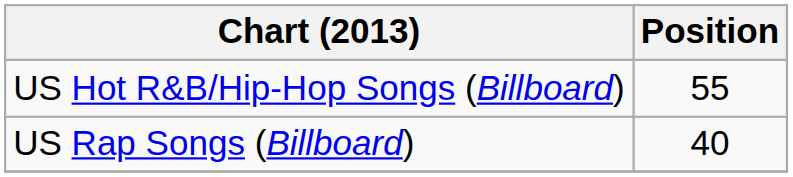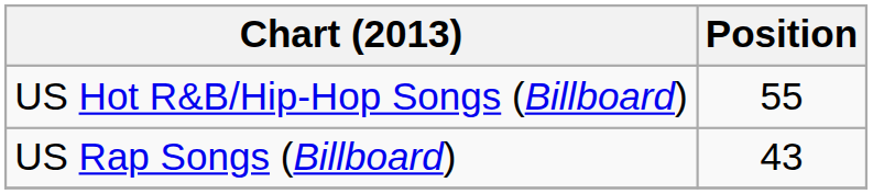 <table class="wikitable sortable">
 <tr>
 <th scope="col">Chart (2013)</th>
 <th scope="col">Position</th>
 </tr>
 <tr>
 <td>US <a href='#'>Hot R&B/Hip-Hop Songs</a> (<em><a href='#'>Billboard</a></em>)</td>
 <td style="text-align:center;">55</td>
 </tr>
 <tr>
 <td>US <a href='#'>Rap Songs</a> (<em><a href='#'>Billboard</a></em>)</td>
-<td style="text-align:center;">40</td>
+<td style="text-align:center;">43</td>
 </tr>
 <tr>
 </tr>
 </table>
